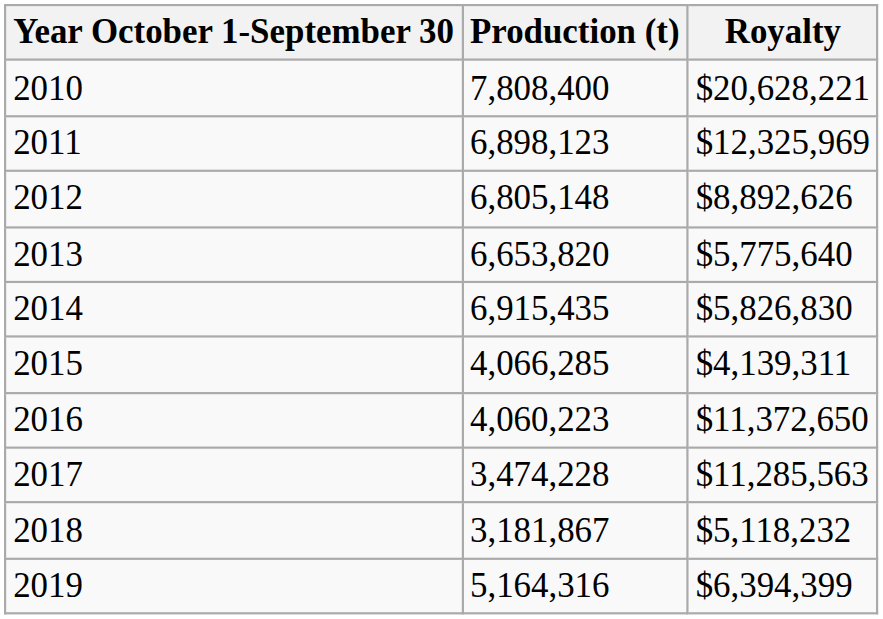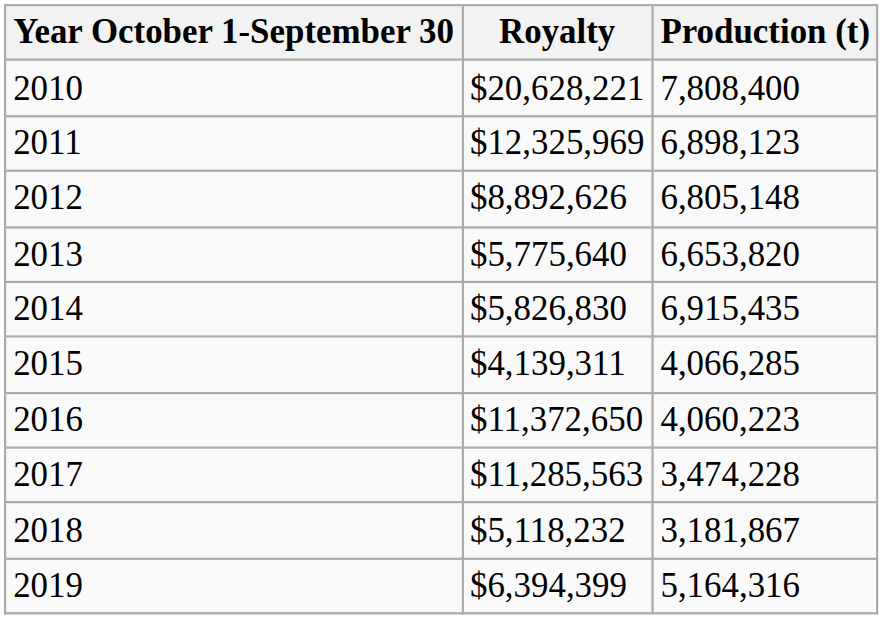 <table class="wikitable">
 <tr>
 <th>Year October 1-September 30</th>
+<th>Royalty</th>
 <th>Production (t)</th>
-<th>Royalty</th>
 </tr>
 <tr>
 <td>2010</td>
+<td>$20,628,221</td>
 <td>7,808,400</td>
-<td>$20,628,221</td>
 </tr>
 <tr>
 <td>2011</td>
+<td>$12,325,969</td>
 <td>6,898,123</td>
-<td>$12,325,969</td>
 </tr>
 <tr>
 <td>2012</td>
+<td>$8,892,626</td>
 <td>6,805,148</td>
-<td>$8,892,626</td>
 </tr>
 <tr>
 <td>2013</td>
+<td>$5,775,640</td>
 <td>6,653,820</td>
-<td>$5,775,640</td>
 </tr>
 <tr>
 <td>2014</td>
+<td>$5,826,830</td>
 <td>6,915,435</td>
-<td>$5,826,830</td>
 </tr>
 <tr>
 <td>2015</td>
+<td>$4,139,311</td>
 <td>4,066,285</td>
-<td>$4,139,311</td>
 </tr>
 <tr>
 <td>2016</td>
+<td>$11,372,650</td>
 <td>4,060,223</td>
-<td>$11,372,650</td>
 </tr>
 <tr>
 <td>2017</td>
+<td>$11,285,563</td>
 <td>3,474,228</td>
-<td>$11,285,563</td>
 </tr>
 <tr>
 <td>2018</td>
+<td>$5,118,232</td>
 <td>3,181,867</td>
-<td>$5,118,232</td>
 </tr>
 <tr>
 <td>2019</td>
+<td>$6,394,399</td>
 <td>5,164,316</td>
-<td>$6,394,399</td>
 </tr>
 </table>
